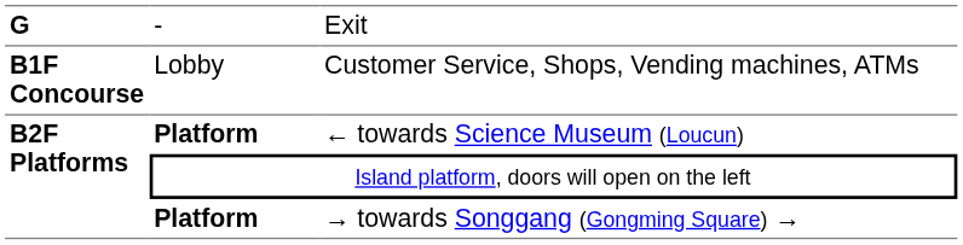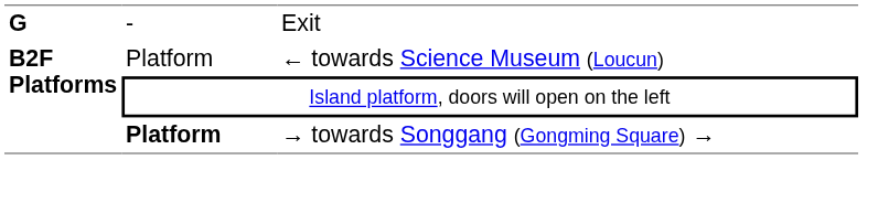 <table table border=0 cellspacing=0 cellpadding=3>
 <tr>
 <td style="border-top:solid 1px gray;" width=50 valign=top><strong>G</strong></td>
 <td style="border-top:solid 1px gray;" width=100 valign=top>-</td>
 <td style="border-top:solid 1px gray;" width=390 valign=top>Exit</td>
 </tr>
 <tr>
-<td style="border-bottom:solid 1px gray; border-top:solid 1px gray;" valign=top width=50><strong>B1F<br>Concourse</strong></td>
-<td style="border-bottom:solid 1px gray; border-top:solid 1px gray;" valign=top width=100>Lobby</td>
-<td style="border-bottom:solid 1px gray; border-top:solid 1px gray;" valign=top width=390>Customer Service, Shops, Vending machines, ATMs</td>
-</tr>
-<tr>
 <td style="border-bottom:solid 1px gray;" rowspan=4 valign=top><strong>B2F<br>Platforms</strong></td>
-<td><strong>Platform</strong></td>
+<td>Platform</td>
 <td>←  towards <a href='#'>Science Museum</a> <small>(<a href='#'>Loucun</a>)</small></td>
 </tr>
 <tr>
 <td style="border-right:solid 2px black;border-left:solid 2px black;border-top:solid 2px black;border-bottom:solid 2px black;text-align:center;" colspan=2><small><a href='#'>Island platform</a>, doors will open on the left</small></td>
 </tr>
 <tr>
 <td style="border-bottom:solid 1px gray;"><strong>Platform</strong></td>
 <td style="border-bottom:solid 1px gray;"><span>→</span>  towards <a href='#'>Songgang</a> <small>(<a href='#'>Gongming Square</a>)</small> →</td>
 </tr>
 </table>
